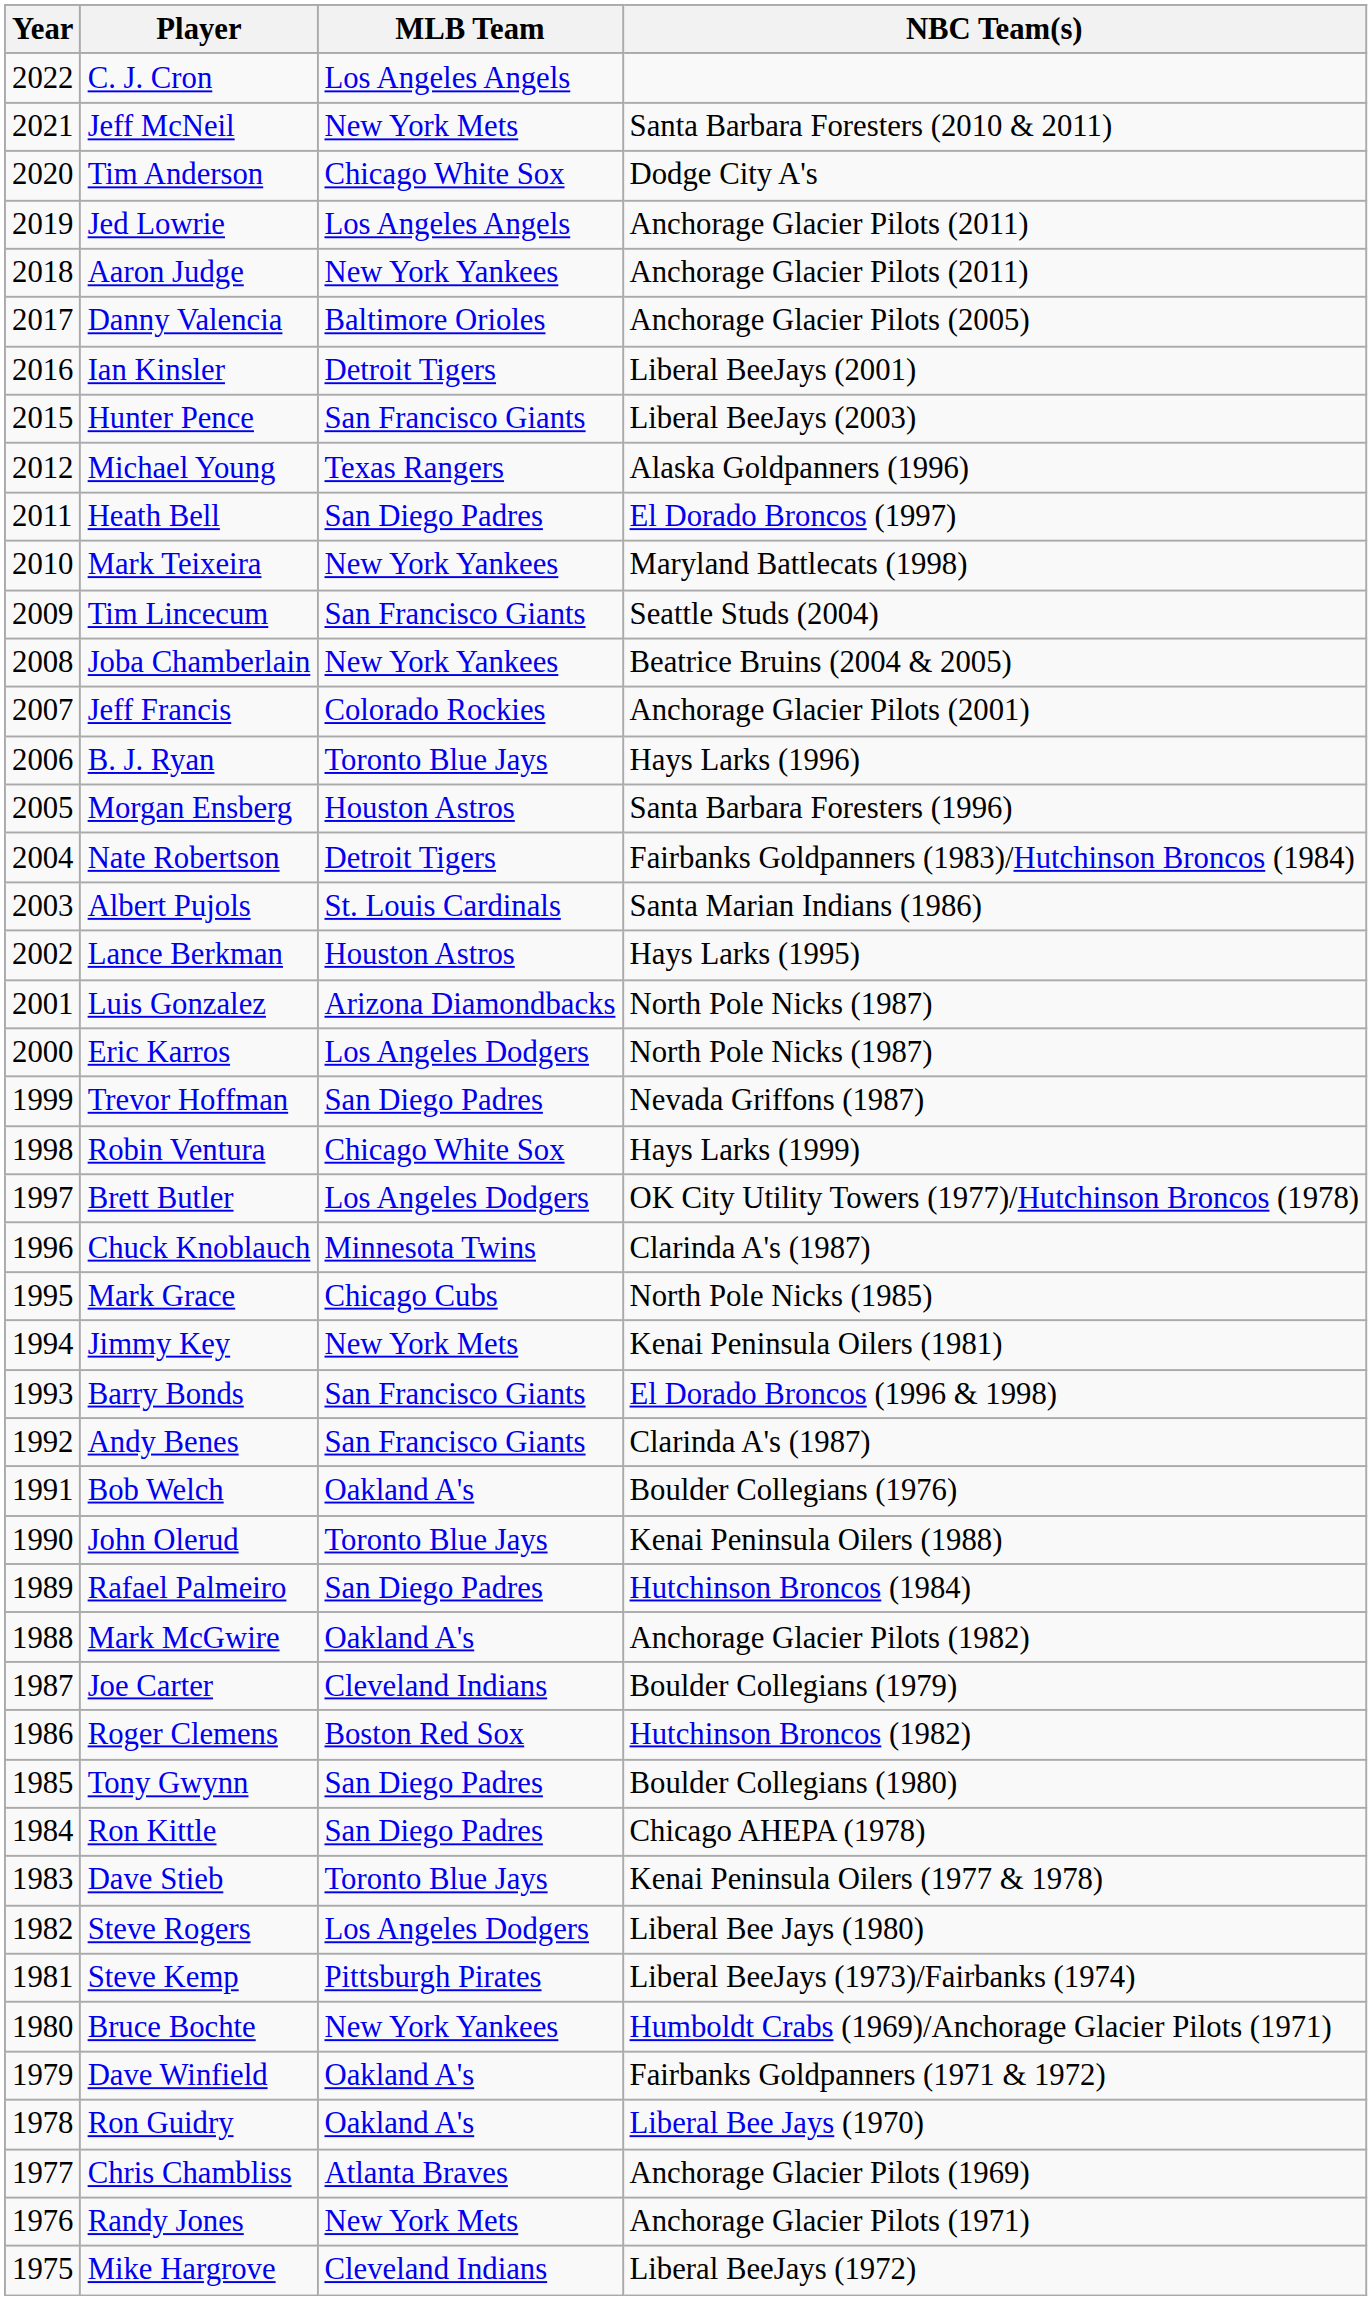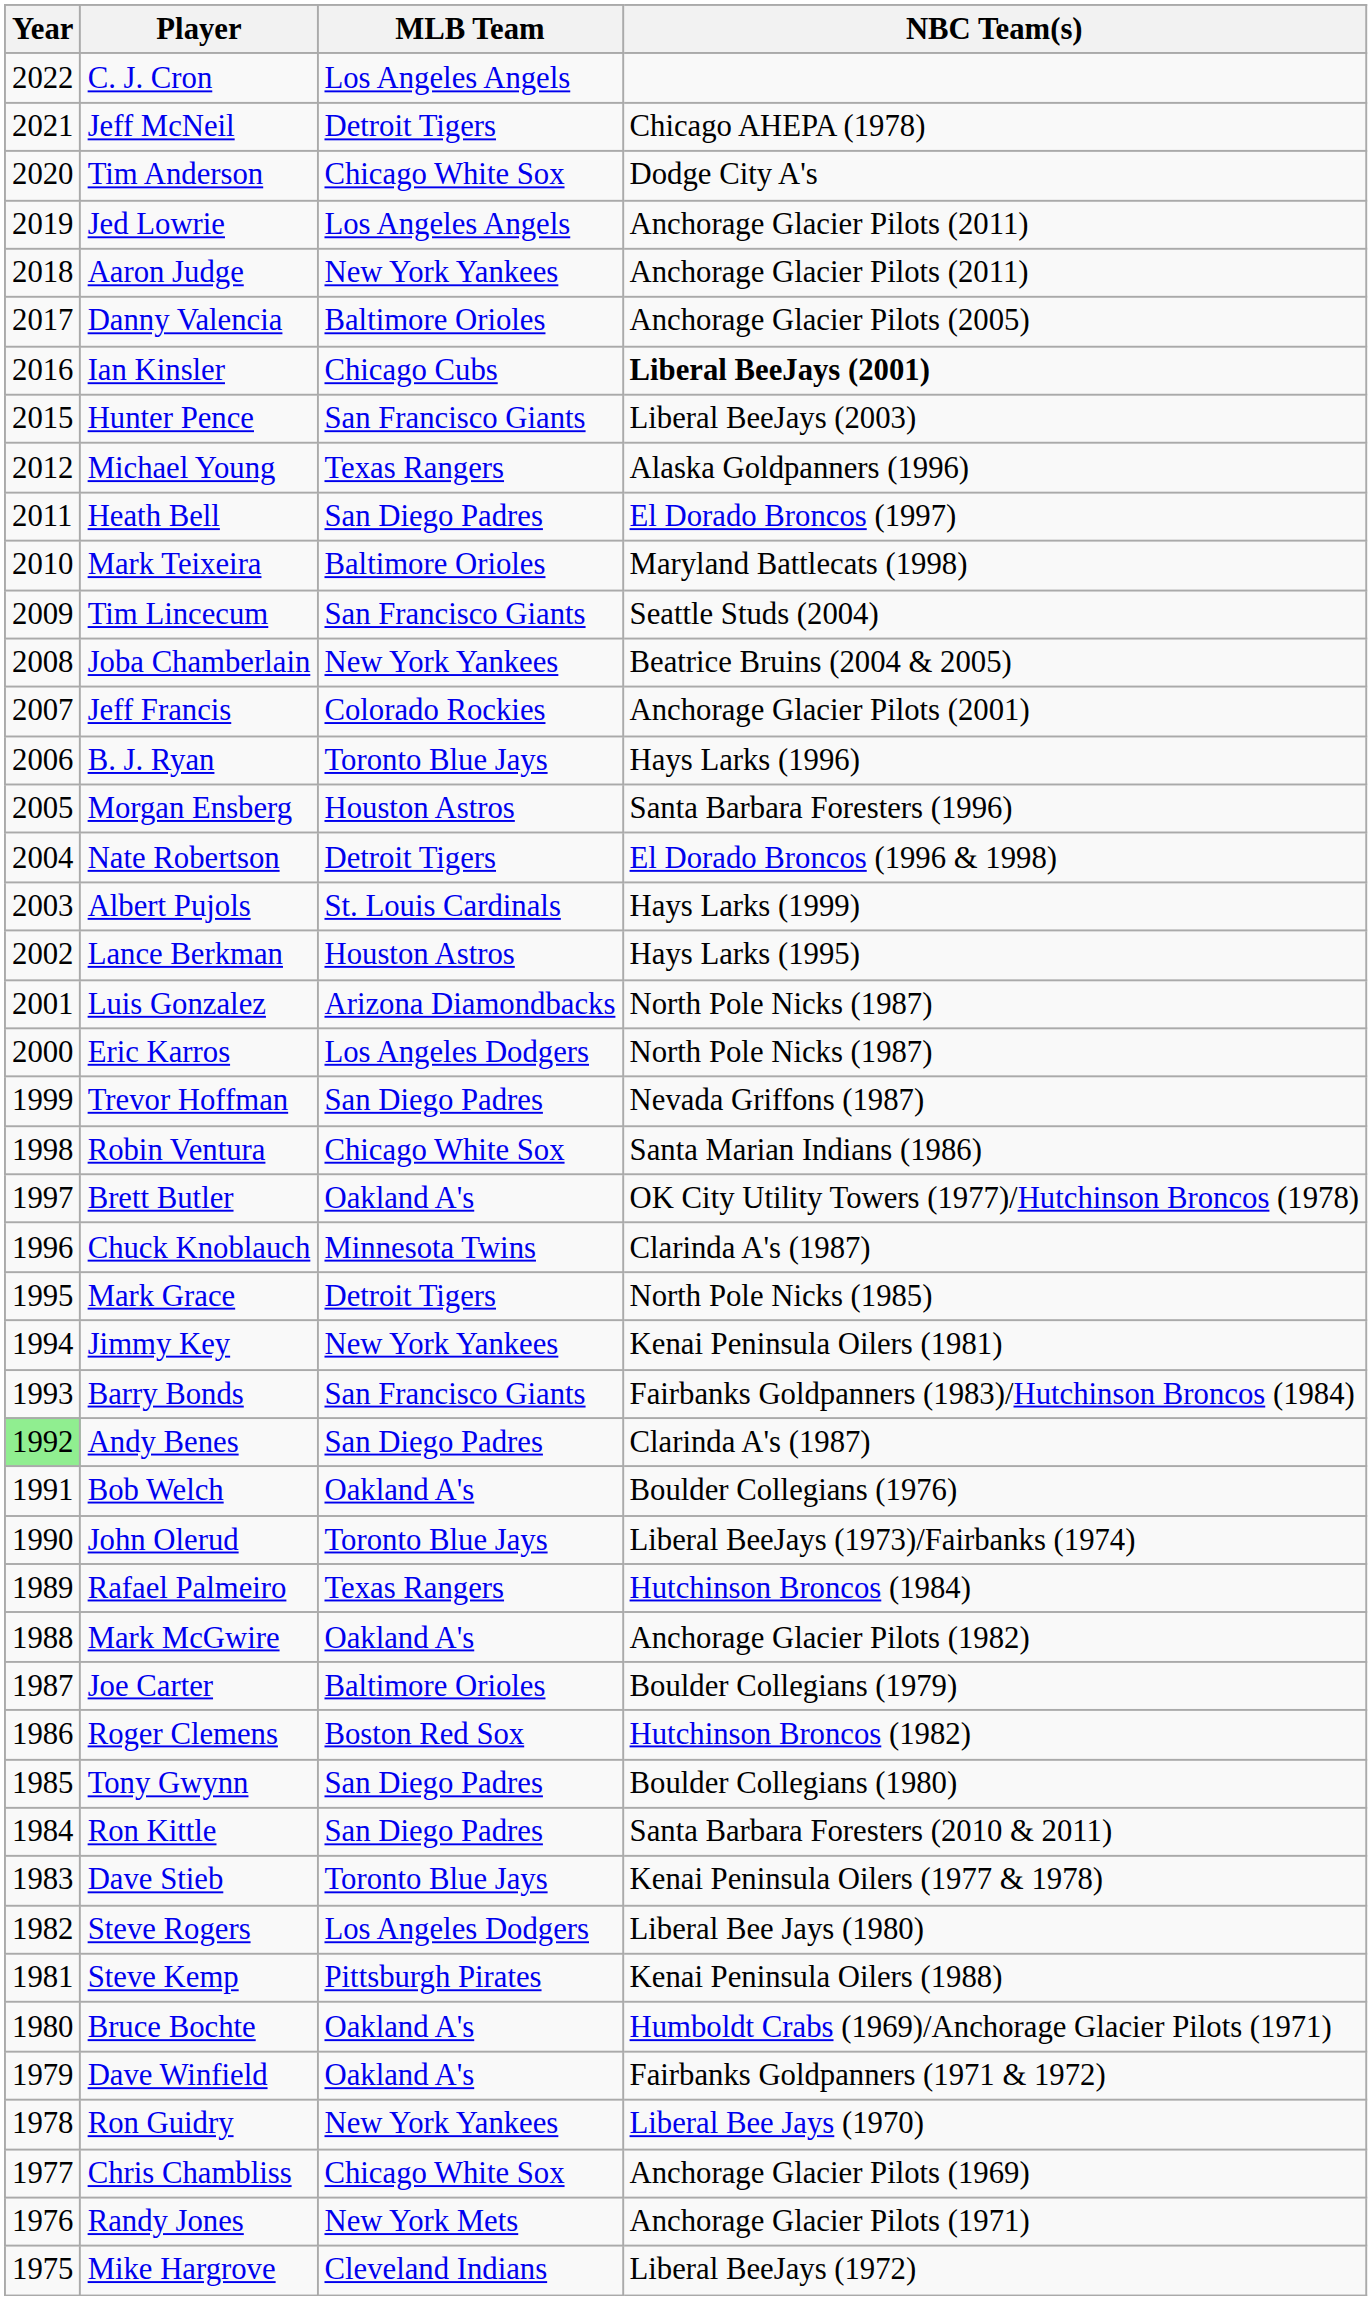 <table class="wikitable sortable" font=90%">
 <tr bgcolor="#CCCCCC">
 <th><strong>Year</strong></th>
 <th><strong>Player</strong></th>
 <th><strong>MLB Team</strong></th>
 <th><strong>NBC Team(s)</strong></th>
 </tr>
 <tr>
 <td>2022</td>
 <td><a href='#'>C. J. Cron</a></td>
 <td><a href='#'>Los Angeles Angels</a></td>
 <td> </td>
 </tr>
 <tr>
 <td>2021</td>
 <td><a href='#'>Jeff McNeil</a></td>
-<td><a href='#'>New York Mets</a></td>
-<td>Santa Barbara Foresters (2010 & 2011)  </td>
+<td><a href='#'>Detroit Tigers</a></td>
+<td>Chicago AHEPA (1978)</td>
 </tr>
 <tr>
 <td>2020</td>
 <td><a href='#'>Tim Anderson</a></td>
 <td><a href='#'>Chicago White Sox</a></td>
 <td>Dodge City A's  </td>
 </tr>
 <tr>
 <td>2019</td>
 <td><a href='#'>Jed Lowrie</a></td>
 <td><a href='#'>Los Angeles Angels</a></td>
 <td>Anchorage Glacier Pilots (2011)  </td>
 </tr>
 <tr>
 <td>2018</td>
 <td><a href='#'>Aaron Judge</a></td>
 <td><a href='#'>New York Yankees</a></td>
 <td>Anchorage Glacier Pilots (2011)  </td>
 </tr>
 <tr>
 <td>2017</td>
 <td><a href='#'>Danny Valencia</a></td>
 <td><a href='#'>Baltimore Orioles</a></td>
 <td>Anchorage Glacier Pilots (2005)</td>
 </tr>
 <tr>
 <td>2016</td>
 <td><a href='#'>Ian Kinsler</a></td>
-<td><a href='#'>Detroit Tigers</a></td>
-<td>Liberal BeeJays (2001)</td>
+<td><a href='#'>Chicago Cubs</a></td>
+<td><strong>Liberal BeeJays (2001)</strong></td>
 </tr>
 <tr>
 <td>2015</td>
 <td><a href='#'>Hunter Pence</a></td>
 <td><a href='#'>San Francisco Giants</a></td>
 <td>Liberal BeeJays (2003)</td>
 </tr>
 <tr>
 <td>2012</td>
 <td><a href='#'>Michael Young</a></td>
 <td><a href='#'>Texas Rangers</a></td>
 <td>Alaska Goldpanners (1996)</td>
 </tr>
 <tr>
 <td>2011</td>
 <td><a href='#'>Heath Bell</a></td>
 <td><a href='#'>San Diego Padres</a></td>
 <td><a href='#'>El Dorado Broncos</a> (1997)</td>
 </tr>
 <tr>
 <td>2010</td>
 <td><a href='#'>Mark Teixeira</a></td>
-<td><a href='#'>New York Yankees</a></td>
+<td><a href='#'>Baltimore Orioles</a></td>
 <td>Maryland Battlecats (1998)</td>
 </tr>
 <tr>
 <td>2009</td>
 <td><a href='#'>Tim Lincecum</a></td>
 <td><a href='#'>San Francisco Giants</a></td>
 <td>Seattle Studs (2004)</td>
 </tr>
 <tr>
 <td>2008</td>
 <td><a href='#'>Joba Chamberlain</a></td>
 <td><a href='#'>New York Yankees</a></td>
 <td>Beatrice Bruins (2004 & 2005)</td>
 </tr>
 <tr>
 <td>2007</td>
 <td><a href='#'>Jeff Francis</a></td>
 <td><a href='#'>Colorado Rockies</a></td>
 <td>Anchorage Glacier Pilots (2001)</td>
 </tr>
 <tr>
 <td>2006</td>
 <td><a href='#'>B. J. Ryan</a></td>
 <td><a href='#'>Toronto Blue Jays</a></td>
 <td>Hays Larks (1996)</td>
 </tr>
 <tr>
 <td>2005</td>
 <td><a href='#'>Morgan Ensberg</a></td>
 <td><a href='#'>Houston Astros</a></td>
 <td>Santa Barbara Foresters (1996)</td>
 </tr>
 <tr>
 <td>2004</td>
 <td><a href='#'>Nate Robertson</a></td>
 <td><a href='#'>Detroit Tigers</a></td>
-<td>Fairbanks Goldpanners (1983)/<a href='#'>Hutchinson Broncos</a> (1984)</td>
+<td><a href='#'>El Dorado Broncos</a> (1996 & 1998)</td>
 </tr>
 <tr>
 <td>2003</td>
 <td><a href='#'>Albert Pujols</a></td>
 <td><a href='#'>St. Louis Cardinals</a></td>
-<td>Santa Marian Indians (1986)</td>
+<td>Hays Larks (1999)</td>
 </tr>
 <tr>
 <td>2002</td>
 <td><a href='#'>Lance Berkman</a></td>
 <td><a href='#'>Houston Astros</a></td>
 <td>Hays Larks (1995)</td>
 </tr>
 <tr>
 <td>2001</td>
 <td><a href='#'>Luis Gonzalez</a></td>
 <td><a href='#'>Arizona Diamondbacks</a></td>
 <td>North Pole Nicks (1987)</td>
 </tr>
 <tr>
 <td>2000</td>
 <td><a href='#'>Eric Karros</a></td>
 <td><a href='#'>Los Angeles Dodgers</a></td>
 <td>North Pole Nicks (1987)</td>
 </tr>
 <tr>
 <td>1999</td>
 <td><a href='#'>Trevor Hoffman</a></td>
 <td><a href='#'>San Diego Padres</a></td>
 <td>Nevada Griffons (1987)</td>
 </tr>
 <tr>
 <td>1998</td>
 <td><a href='#'>Robin Ventura</a></td>
 <td><a href='#'>Chicago White Sox</a></td>
-<td>Hays Larks (1999)</td>
+<td>Santa Marian Indians (1986)</td>
 </tr>
 <tr>
 <td>1997</td>
 <td><a href='#'>Brett Butler</a></td>
-<td><a href='#'>Los Angeles Dodgers</a></td>
+<td><a href='#'>Oakland A's</a></td>
 <td>OK City Utility Towers (1977)/<a href='#'>Hutchinson Broncos</a> (1978)</td>
 </tr>
 <tr>
 <td>1996</td>
 <td><a href='#'>Chuck Knoblauch</a></td>
 <td><a href='#'>Minnesota Twins</a></td>
 <td>Clarinda A's (1987)</td>
 </tr>
 <tr>
 <td>1995</td>
 <td><a href='#'>Mark Grace</a></td>
-<td><a href='#'>Chicago Cubs</a></td>
+<td><a href='#'>Detroit Tigers</a></td>
 <td>North Pole Nicks (1985)</td>
 </tr>
 <tr>
 <td>1994</td>
 <td><a href='#'>Jimmy Key</a></td>
-<td><a href='#'>New York Mets</a></td>
+<td><a href='#'>New York Yankees</a></td>
 <td>Kenai Peninsula Oilers (1981)</td>
 </tr>
 <tr>
 <td>1993</td>
 <td><a href='#'>Barry Bonds</a></td>
 <td><a href='#'>San Francisco Giants</a></td>
-<td><a href='#'>El Dorado Broncos</a> (1996 & 1998)</td>
+<td>Fairbanks Goldpanners (1983)/<a href='#'>Hutchinson Broncos</a> (1984)</td>
 </tr>
 <tr>
-<td>1992</td>
+<td style="background: lightgreen;">1992</td>
 <td><a href='#'>Andy Benes</a></td>
-<td><a href='#'>San Francisco Giants</a></td>
+<td><a href='#'>San Diego Padres</a></td>
 <td>Clarinda A's (1987)</td>
 </tr>
 <tr>
 <td>1991</td>
 <td><a href='#'>Bob Welch</a></td>
 <td><a href='#'>Oakland A's</a></td>
 <td>Boulder Collegians (1976)</td>
 </tr>
 <tr>
 <td>1990</td>
 <td><a href='#'>John Olerud</a></td>
 <td><a href='#'>Toronto Blue Jays</a></td>
-<td>Kenai Peninsula Oilers (1988)</td>
+<td>Liberal BeeJays (1973)/Fairbanks (1974)</td>
 </tr>
 <tr>
 <td>1989</td>
 <td><a href='#'>Rafael Palmeiro</a></td>
-<td><a href='#'>San Diego Padres</a></td>
+<td><a href='#'>Texas Rangers</a></td>
 <td><a href='#'>Hutchinson Broncos</a> (1984)</td>
 </tr>
 <tr>
 <td>1988</td>
 <td><a href='#'>Mark McGwire</a></td>
 <td><a href='#'>Oakland A's</a></td>
 <td>Anchorage Glacier Pilots (1982)</td>
 </tr>
 <tr>
 <td>1987</td>
 <td><a href='#'>Joe Carter</a></td>
-<td><a href='#'>Cleveland Indians</a></td>
+<td><a href='#'>Baltimore Orioles</a></td>
 <td>Boulder Collegians (1979)</td>
 </tr>
 <tr>
 <td>1986</td>
 <td><a href='#'>Roger Clemens</a></td>
 <td><a href='#'>Boston Red Sox</a></td>
 <td><a href='#'>Hutchinson Broncos</a> (1982)</td>
 </tr>
 <tr>
 <td>1985</td>
 <td><a href='#'>Tony Gwynn</a></td>
 <td><a href='#'>San Diego Padres</a></td>
 <td>Boulder Collegians (1980)</td>
 </tr>
 <tr>
 <td>1984</td>
 <td><a href='#'>Ron Kittle</a></td>
 <td><a href='#'>San Diego Padres</a></td>
-<td>Chicago AHEPA (1978)</td>
+<td>Santa Barbara Foresters (2010 & 2011)  </td>
 </tr>
 <tr>
 <td>1983</td>
 <td><a href='#'>Dave Stieb</a></td>
 <td><a href='#'>Toronto Blue Jays</a></td>
 <td>Kenai Peninsula Oilers (1977 & 1978)</td>
 </tr>
 <tr>
 <td>1982</td>
 <td><a href='#'>Steve Rogers</a></td>
 <td><a href='#'>Los Angeles Dodgers</a></td>
 <td>Liberal Bee Jays (1980)</td>
 </tr>
 <tr>
 <td>1981</td>
 <td><a href='#'>Steve Kemp</a></td>
 <td><a href='#'>Pittsburgh Pirates</a></td>
-<td>Liberal BeeJays (1973)/Fairbanks (1974)</td>
+<td>Kenai Peninsula Oilers (1988)</td>
 </tr>
 <tr>
 <td>1980</td>
 <td><a href='#'>Bruce Bochte</a></td>
-<td><a href='#'>New York Yankees</a></td>
+<td><a href='#'>Oakland A's</a></td>
 <td><a href='#'>Humboldt Crabs</a> (1969)/Anchorage Glacier Pilots (1971)</td>
 </tr>
 <tr>
 <td>1979</td>
 <td><a href='#'>Dave Winfield</a></td>
 <td><a href='#'>Oakland A's</a></td>
 <td>Fairbanks Goldpanners (1971 & 1972)</td>
 </tr>
 <tr>
 <td>1978</td>
 <td><a href='#'>Ron Guidry</a></td>
-<td><a href='#'>Oakland A's</a></td>
+<td><a href='#'>New York Yankees</a></td>
 <td><a href='#'>Liberal Bee Jays</a> (1970)</td>
 </tr>
 <tr>
 <td>1977</td>
 <td><a href='#'>Chris Chambliss</a></td>
-<td><a href='#'>Atlanta Braves</a></td>
+<td><a href='#'>Chicago White Sox</a></td>
 <td>Anchorage Glacier Pilots (1969)</td>
 </tr>
 <tr>
 <td>1976</td>
 <td><a href='#'>Randy Jones</a></td>
 <td><a href='#'>New York Mets</a></td>
 <td>Anchorage Glacier Pilots (1971)</td>
 </tr>
 <tr>
 <td>1975</td>
 <td><a href='#'>Mike Hargrove</a></td>
 <td><a href='#'>Cleveland Indians</a></td>
 <td>Liberal BeeJays (1972)</td>
 </tr>
 </table>
